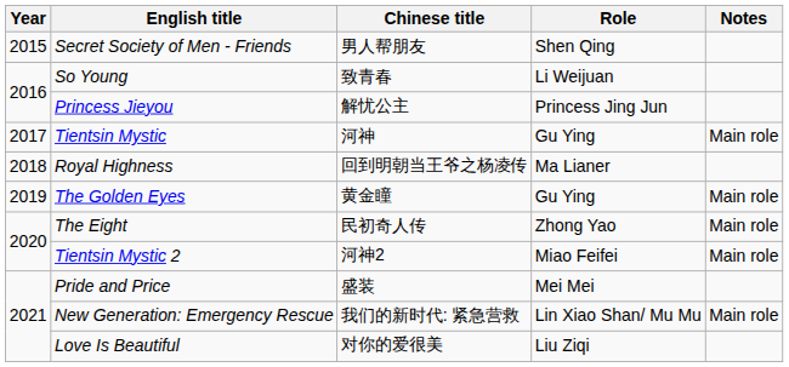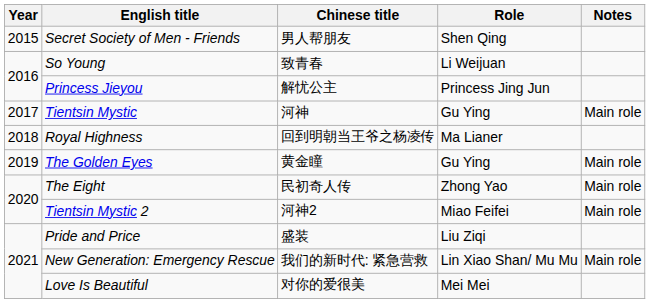 <table class="wikitable sortable">
 <tr>
 <th>Year</th>
 <th>English title</th>
 <th>Chinese title</th>
 <th>Role</th>
 <th>Notes</th>
 </tr>
 <tr>
 <td>2015</td>
 <td><em>Secret Society of Men - Friends</em></td>
 <td>男人帮朋友</td>
 <td>Shen Qing</td>
 <td></td>
 </tr>
 <tr>
 <td rowspan="2">2016</td>
 <td><em>So Young</em></td>
 <td>致青春</td>
 <td>Li Weijuan</td>
 <td></td>
 </tr>
 <tr>
 <td><a href='#'><em>Princess Jieyou</em></a></td>
 <td>解忧公主</td>
 <td>Princess Jing Jun</td>
 <td></td>
 </tr>
 <tr>
 <td>2017</td>
 <td><em><a href='#'>Tientsin Mystic</a></em></td>
 <td>河神</td>
 <td>Gu Ying</td>
 <td>Main role</td>
 </tr>
 <tr>
 <td>2018</td>
 <td><em>Royal Highness</em></td>
 <td>回到明朝当王爷之杨凌传</td>
 <td>Ma Lianer</td>
 <td></td>
 </tr>
 <tr>
 <td>2019</td>
 <td><em><a href='#'>The Golden Eyes</a></em></td>
 <td>黄金瞳</td>
 <td>Gu Ying</td>
 <td>Main role</td>
 </tr>
 <tr>
 <td rowspan=2>2020</td>
 <td><em>The Eight</em></td>
 <td>民初奇人传</td>
 <td>Zhong Yao</td>
 <td>Main role</td>
 </tr>
 <tr>
 <td><em><a href='#'>Tientsin Mystic</a> 2</em></td>
 <td>河神2</td>
 <td>Miao Feifei</td>
 <td>Main role</td>
 </tr>
 <tr>
 <td rowspan=3>2021</td>
 <td><em>Pride and Price</em></td>
 <td>盛装</td>
-<td>Mei Mei</td>
+<td>Liu Ziqi</td>
 <td></td>
 </tr>
 <tr>
 <td><em>New Generation: Emergency Rescue</em></td>
 <td>我们的新时代: 紧急营救</td>
 <td>Lin Xiao Shan/ Mu Mu</td>
 <td>Main role</td>
 </tr>
 <tr>
 <td><em>Love Is Beautiful</em></td>
 <td>对你的爱很美</td>
-<td>Liu Ziqi</td>
+<td>Mei Mei</td>
 <td></td>
 </tr>
 </table>
